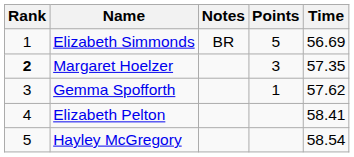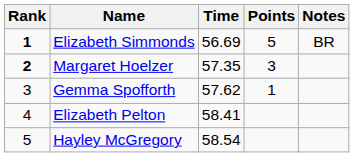 <table class="wikitable" style="text-align:center">
 <tr>
 <th>Rank</th>
 <th>Name</th>
+<th>Time</th>
+<th>Points</th>
 <th>Notes</th>
-<th>Points</th>
-<th>Time</th>
 </tr>
 <tr>
-<td>1</td>
+<td><strong>1</strong></td>
 <td align="left"> <a href='#'>Elizabeth Simmonds</a></td>
+<td>56.69</td>
+<td>5</td>
 <td>BR</td>
-<td>5</td>
-<td>56.69</td>
 </tr>
 <tr>
 <td><strong>2</strong></td>
 <td align="left"> <a href='#'>Margaret Hoelzer</a></td>
+<td>57.35</td>
+<td>3</td>
 <td></td>
-<td>3</td>
-<td>57.35</td>
 </tr>
 <tr>
 <td>3</td>
 <td align="left"> <a href='#'>Gemma Spofforth</a></td>
+<td>57.62</td>
+<td>1</td>
 <td></td>
-<td>1</td>
-<td>57.62</td>
 </tr>
 <tr>
 <td>4</td>
 <td align="left"> <a href='#'>Elizabeth Pelton</a></td>
+<td>58.41</td>
 <td></td>
 <td></td>
-<td>58.41</td>
 </tr>
 <tr>
 <td>5</td>
 <td align="left"> <a href='#'>Hayley McGregory</a></td>
+<td>58.54</td>
 <td></td>
 <td></td>
-<td>58.54</td>
 </tr>
 </table>
